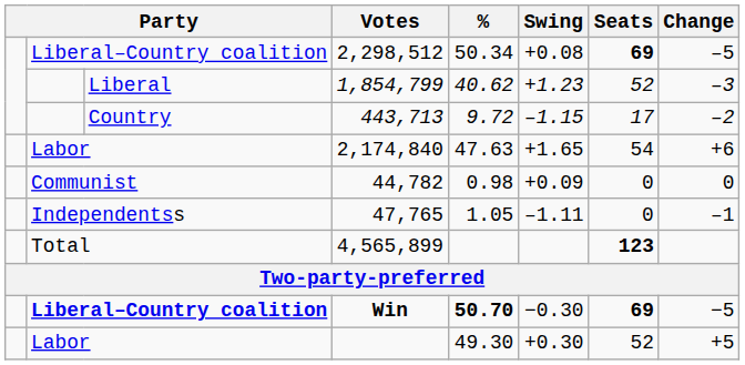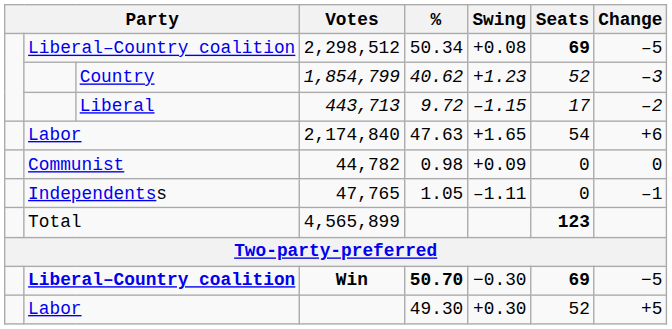 <table class="wikitable">
 <tr>
 <th colspan=3 style="width:180px">Party</th>
 <th style="width:70px;">Votes</th>
 <th style="width:40px;">%</th>
 <th style="width:40px;">Swing</th>
 <th style="width:40px;">Seats</th>
 <th style="width:40px;">Change</th>
 </tr>
 <tr>
 <td rowspan=3> </td>
 <td colspan=2><a href='#'>Liberal–Country coalition</a></td>
 <td align=right>2,298,512</td>
 <td align=right>50.34</td>
 <td align=right>+0.08</td>
 <td align=right><strong>69</strong></td>
 <td align=right>–5</td>
 </tr>
 <tr>
 <td> </td>
-<td><a href='#'>Liberal</a></td>
+<td><a href='#'>Country</a></td>
 <td style="text-align:right"><em>1,854,799</em></td>
 <td style="text-align:right"><em>40.62</em></td>
 <td style="text-align:right"><em>+1.23</em></td>
 <td style="text-align:right"><em>52</em></td>
 <td style="text-align:right"><em>–3</em></td>
 </tr>
 <tr>
 <td> </td>
-<td><a href='#'>Country</a></td>
+<td><a href='#'>Liberal</a></td>
 <td style="text-align:right"><em>443,713</em></td>
 <td style="text-align:right"><em>9.72</em></td>
 <td style="text-align:right"><em>–1.15</em></td>
 <td style="text-align:right"><em>17</em></td>
 <td style="text-align:right"><em>–2</em></td>
 </tr>
 <tr>
 <td> </td>
 <td colspan=2><a href='#'>Labor</a></td>
 <td style="text-align:right">2,174,840</td>
 <td style="text-align:right">47.63</td>
 <td style="text-align:right">+1.65</td>
 <td style="text-align:right">54</td>
 <td style="text-align:right">+6</td>
 </tr>
 <tr>
 <td> </td>
 <td colspan=2><a href='#'>Communist</a></td>
 <td style="text-align:right">44,782</td>
 <td style="text-align:right">0.98</td>
 <td style="text-align:right">+0.09</td>
 <td style="text-align:right">0</td>
 <td style="text-align:right">0</td>
 </tr>
 <tr>
 <td> </td>
 <td colspan=2><a href='#'>Independents</a>s</td>
 <td style="text-align:right">47,765</td>
 <td style="text-align:right">1.05</td>
 <td style="text-align:right">–1.11</td>
 <td style="text-align:right">0</td>
 <td style="text-align:right">–1</td>
 </tr>
 <tr>
 <td> </td>
 <td colspan=2>Total</td>
 <td style="text-align:right">4,565,899</td>
 <td style="text-align:right"> </td>
 <td style="text-align:right"> </td>
 <td style="text-align:right"><strong>123</strong></td>
 <td style="text-align:right"></td>
 </tr>
 <tr>
 <th colspan=8 align=center><a href='#'>Two-party-preferred</a> </th>
 </tr>
 <tr>
 <td> </td>
 <td colspan=2><strong><a href='#'>Liberal–Country coalition</a></strong></td>
 <td style="text-align:center"><strong>Win</strong></td>
 <td style="text-align:right"><strong>50.70</strong></td>
 <td style="text-align:right">−0.30</td>
 <td style="text-align:right"><strong>69</strong></td>
 <td style="text-align:right">−5</td>
 </tr>
 <tr>
 <td> </td>
 <td colspan=2><a href='#'>Labor</a></td>
 <td style="text-align:center"></td>
 <td style="text-align:right">49.30</td>
 <td style="text-align:right">+0.30</td>
 <td style="text-align:right">52</td>
 <td style="text-align:right">+5</td>
 </tr>
 </table>
